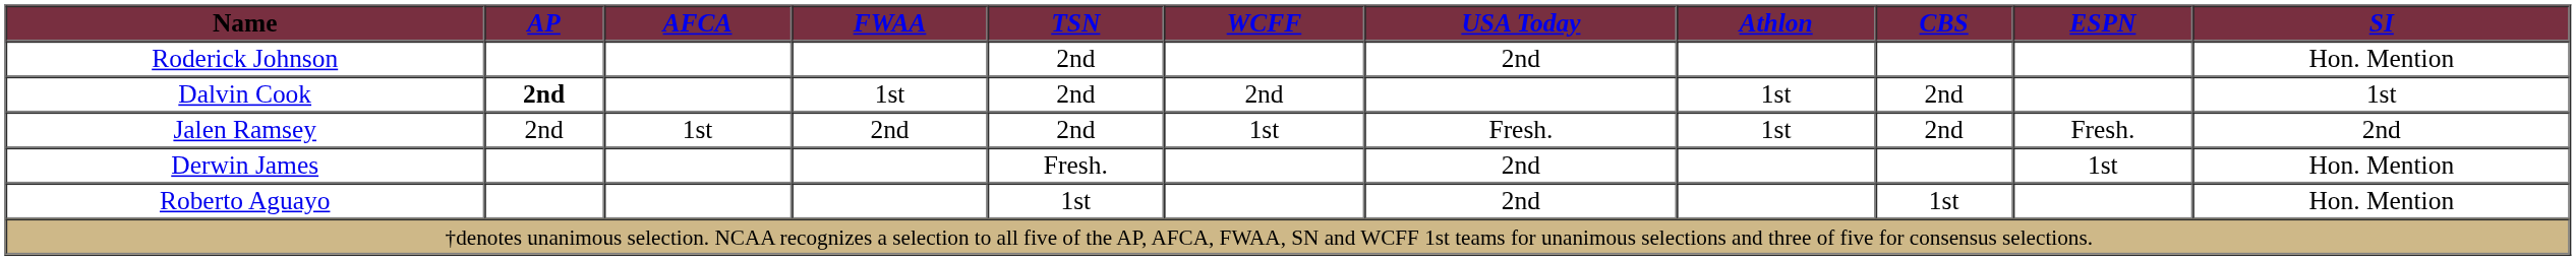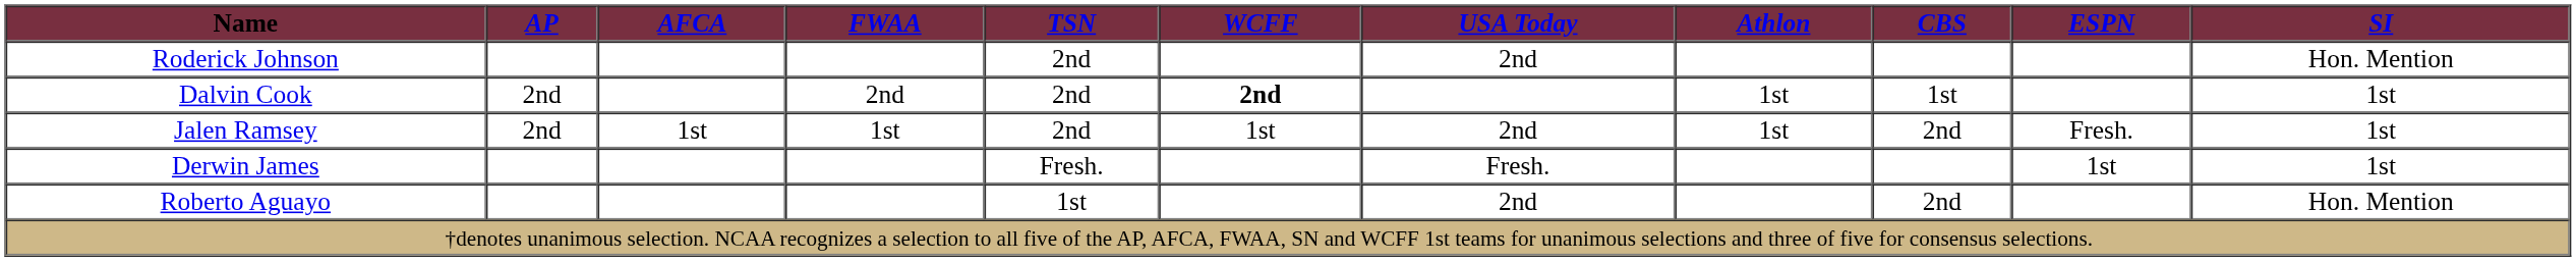 <table cellpadding="1" border="1" cellspacing="0" width="80%">
 <tr>
 <th bgcolor="#782F40"><span>Name</span></th>
 <th bgcolor="#782F40"><a href='#'><span><em>AP</em></span></a></th>
 <th bgcolor="#782F40"><a href='#'><span><em>AFCA</em></span></a></th>
 <th bgcolor="#782F40"><a href='#'><span><em>FWAA</em></span></a></th>
 <th bgcolor="#782F40"><a href='#'><span><em>TSN</em></span></a></th>
 <th bgcolor="#782F40"><a href='#'><span><em>WCFF</em></span></a></th>
 <th bgcolor="#782F40"><a href='#'><span><em>USA Today</em></span></a></th>
 <th bgcolor="#782F40"><a href='#'><span><em>Athlon</em></span></a></th>
 <th bgcolor="#782F40"><a href='#'><span><em>CBS</em></span></a></th>
 <th bgcolor="#782F40"><a href='#'><span><em>ESPN</em></span></a></th>
 <th bgcolor="#782F40"><a href='#'><span><em>SI</em></span></a></th>
 </tr>
 <tr align="center">
 <td><a href='#'>Roderick Johnson</a></td>
 <td></td>
 <td></td>
 <td></td>
 <td>2nd</td>
 <td></td>
 <td>2nd</td>
 <td></td>
 <td></td>
 <td></td>
 <td>Hon. Mention</td>
 </tr>
 <tr align="center">
 <td><a href='#'>Dalvin Cook</a></td>
+<td>2nd</td>
+<td></td>
+<td>2nd</td>
+<td>2nd</td>
 <td><strong>2nd</strong></td>
 <td></td>
 <td>1st</td>
-<td>2nd</td>
-<td>2nd</td>
-<td></td>
 <td>1st</td>
-<td>2nd</td>
 <td></td>
 <td>1st</td>
 </tr>
 <tr align="center">
 <td><a href='#'>Jalen Ramsey</a></td>
 <td>2nd</td>
 <td>1st</td>
-<td>2nd</td>
+<td>1st</td>
 <td>2nd</td>
 <td>1st</td>
-<td>Fresh.</td>
+<td>2nd</td>
 <td>1st</td>
 <td>2nd</td>
 <td>Fresh.</td>
-<td>2nd</td>
+<td>1st</td>
 </tr>
 <tr align="center">
 <td><a href='#'>Derwin James</a></td>
 <td></td>
 <td></td>
 <td></td>
 <td>Fresh.</td>
 <td></td>
-<td>2nd</td>
+<td>Fresh.</td>
 <td></td>
 <td></td>
 <td>1st</td>
-<td>Hon. Mention</td>
+<td>1st</td>
 </tr>
 <tr align="center">
 <td><a href='#'>Roberto Aguayo</a></td>
 <td></td>
 <td></td>
 <td></td>
 <td>1st</td>
 <td></td>
 <td>2nd</td>
 <td></td>
-<td>1st</td>
+<td>2nd</td>
 <td></td>
 <td>Hon. Mention</td>
 </tr>
 <tr align="center">
 <td colspan=16 bgcolor="#CEB888"><span><small>†denotes unanimous selection. NCAA recognizes a selection to all five of the AP, AFCA, FWAA, SN and WCFF 1st teams for unanimous selections and three of five for consensus selections.       </small></span></td>
 </tr>
 </table>
